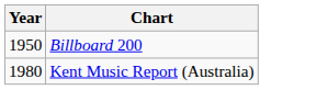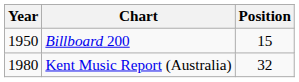 <table class="wikitable" style="text-align:center">
 <tr>
 <th>Year</th>
 <th>Chart</th>
+<th>Position</th>
 </tr>
 <tr>
 <td>1950</td>
 <td align="left"><a href='#'><em>Billboard</em> 200</a></td>
+<td>15</td>
 </tr>
 <tr>
 <td>1980</td>
 <td align="left"><a href='#'>Kent Music Report</a> (Australia)</td>
+<td>32</td>
 </tr>
 </table>
